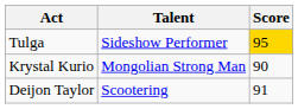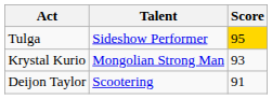 <table class="wikitable">
 <tr>
 <th>Act</th>
 <th>Talent</th>
 <th>Score</th>
 </tr>
 <tr>
 <td>Tulga</td>
 <td><a href='#'>Sideshow Performer</a></td>
 <td style="background:gold;">95</td>
 </tr>
 <tr>
 <td>Krystal Kurio</td>
 <td><a href='#'>Mongolian Strong Man</a></td>
-<td>90</td>
+<td>93</td>
 </tr>
 <tr>
 <td>Deijon Taylor</td>
 <td><a href='#'>Scootering</a></td>
 <td>91</td>
 </tr>
 </table>
